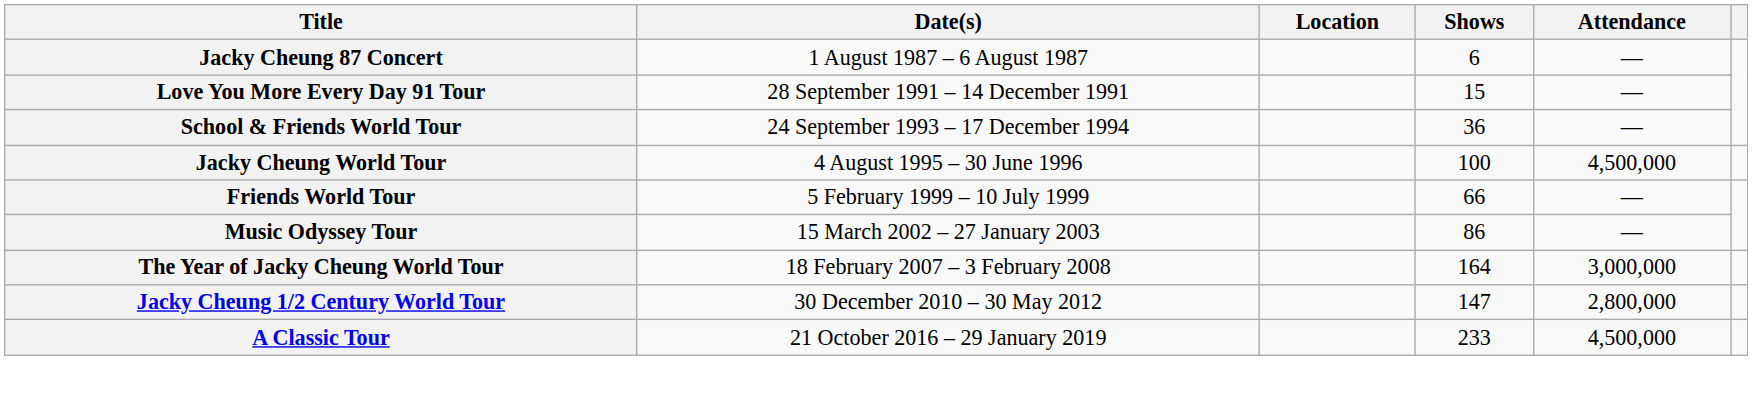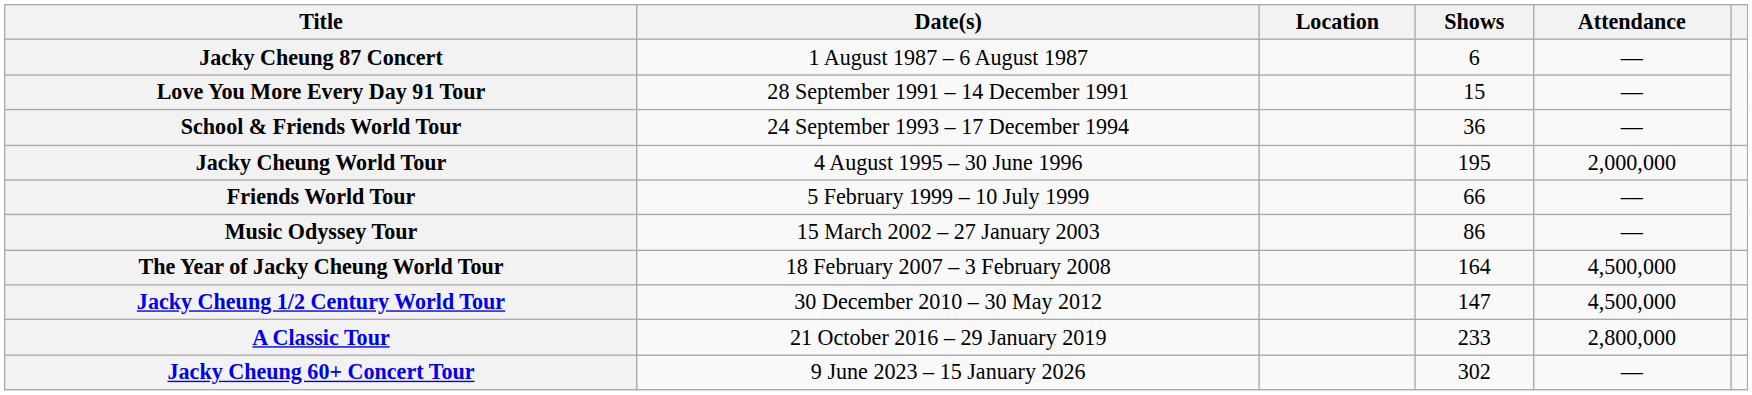 <table class="wikitable plainrowheaders sortable" style="text-align:center" width="100%">
 <tr>
 <th>Title</th>
 <th>Date(s)</th>
 <th>Location</th>
 <th>Shows</th>
 <th>Attendance</th>
 <th class="unsortable"></th>
 </tr>
 <tr>
 <th scope="row">Jacky Cheung 87 Concert</th>
 <td>1 August 1987 – 6 August 1987</td>
 <td></td>
 <td>6</td>
 <td>—</td>
 <td rowspan="3"></td>
 </tr>
 <tr>
 <th scope="row">Love You More Every Day 91 Tour</th>
 <td>28 September 1991 – 14 December 1991</td>
 <td></td>
 <td>15</td>
 <td>—</td>
 </tr>
 <tr>
 <th scope="row">School & Friends World Tour</th>
 <td>24 September 1993 – 17 December 1994</td>
 <td></td>
 <td>36</td>
 <td>—</td>
 </tr>
 <tr>
 <th scope="row">Jacky Cheung World Tour</th>
 <td>4 August 1995 – 30 June 1996</td>
 <td></td>
-<td>100</td>
-<td>4,500,000</td>
+<td>195</td>
+<td>2,000,000</td>
 <td></td>
 </tr>
 <tr>
 <th scope="row">Friends World Tour</th>
 <td>5 February 1999 – 10 July 1999</td>
 <td></td>
 <td>66</td>
 <td>—</td>
 <td rowspan="2"></td>
 </tr>
 <tr>
 <th scope="row">Music Odyssey Tour</th>
 <td>15 March 2002 – 27 January 2003</td>
 <td></td>
 <td>86</td>
 <td>—</td>
 </tr>
 <tr>
 <th scope="row">The Year of Jacky Cheung World Tour</th>
 <td>18 February 2007 – 3 February 2008</td>
 <td></td>
 <td>164</td>
-<td>3,000,000</td>
+<td>4,500,000</td>
 <td></td>
 </tr>
 <tr>
 <th scope="row"><a href='#'>Jacky Cheung 1/2 Century World Tour</a></th>
 <td>30 December 2010 – 30 May 2012</td>
 <td></td>
 <td>147</td>
-<td>2,800,000</td>
+<td>4,500,000</td>
 <td></td>
 </tr>
 <tr>
 <th scope="row"><a href='#'>A Classic Tour</a></th>
 <td>21 October 2016 – 29 January 2019</td>
 <td></td>
 <td>233</td>
-<td>4,500,000</td>
+<td>2,800,000</td>
+<td></td>
+</tr>
+<tr>
+<th scope="row"><a href='#'>Jacky Cheung 60+ Concert Tour</a></th>
+<td>9 June 2023 – 15 January 2026</td>
+<td></td>
+<td>302</td>
+<td>—</td>
 <td></td>
 </tr>
 </table>
